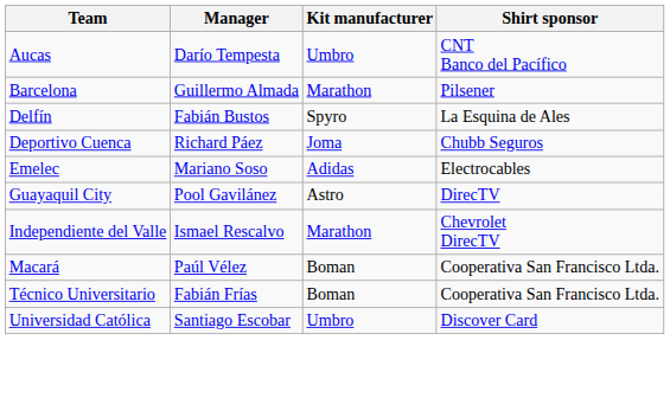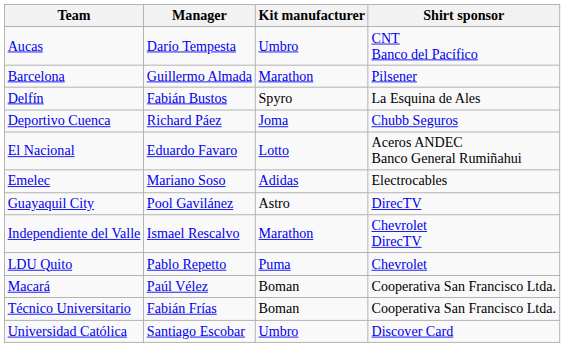 <table class="wikitable sortable" style="text-align: left;">
 <tr>
 <th>Team</th>
 <th>Manager</th>
 <th>Kit manufacturer</th>
 <th>Shirt sponsor</th>
 </tr>
 <tr>
 <td><a href='#'>Aucas</a></td>
 <td> <a href='#'>Darío Tempesta</a></td>
 <td><a href='#'>Umbro</a></td>
 <td><a href='#'>CNT</a><br><a href='#'>Banco del Pacífico</a></td>
 </tr>
 <tr>
 <td><a href='#'>Barcelona</a></td>
 <td> <a href='#'>Guillermo Almada</a></td>
 <td><a href='#'>Marathon</a></td>
 <td><a href='#'>Pilsener</a></td>
 </tr>
 <tr>
 <td><a href='#'>Delfín</a></td>
 <td> <a href='#'>Fabián Bustos</a></td>
 <td>Spyro</td>
 <td>La Esquina de Ales</td>
 </tr>
 <tr>
 <td><a href='#'>Deportivo Cuenca</a></td>
 <td> <a href='#'>Richard Páez</a></td>
 <td><a href='#'>Joma</a></td>
 <td><a href='#'>Chubb Seguros</a></td>
 </tr>
 <tr>
+<td><a href='#'>El Nacional</a></td>
+<td> <a href='#'>Eduardo Favaro</a></td>
+<td><a href='#'>Lotto</a></td>
+<td>Aceros ANDEC<br>Banco General Rumiñahui</td>
+</tr>
+<tr>
 <td><a href='#'>Emelec</a></td>
 <td> <a href='#'>Mariano Soso</a></td>
 <td><a href='#'>Adidas</a></td>
 <td>Electrocables</td>
 </tr>
 <tr>
 <td><a href='#'>Guayaquil City</a></td>
 <td> <a href='#'>Pool Gavilánez</a></td>
 <td>Astro</td>
 <td><a href='#'>DirecTV</a></td>
 </tr>
 <tr>
 <td><a href='#'>Independiente del Valle</a></td>
 <td> <a href='#'>Ismael Rescalvo</a></td>
 <td><a href='#'>Marathon</a></td>
 <td><a href='#'>Chevrolet</a><br><a href='#'>DirecTV</a></td>
+</tr>
+<tr>
+<td><a href='#'>LDU Quito</a></td>
+<td> <a href='#'>Pablo Repetto</a></td>
+<td><a href='#'>Puma</a></td>
+<td><a href='#'>Chevrolet</a></td>
 </tr>
 <tr>
 <td><a href='#'>Macará</a></td>
 <td> <a href='#'>Paúl Vélez</a></td>
 <td>Boman</td>
 <td>Cooperativa San Francisco Ltda.</td>
 </tr>
 <tr>
 <td><a href='#'>Técnico Universitario</a></td>
 <td> <a href='#'>Fabián Frías</a></td>
 <td>Boman</td>
 <td>Cooperativa San Francisco Ltda.</td>
 </tr>
 <tr>
 <td><a href='#'>Universidad Católica</a></td>
 <td> <a href='#'>Santiago Escobar</a></td>
 <td><a href='#'>Umbro</a></td>
 <td><a href='#'>Discover Card</a></td>
 </tr>
 </table>
